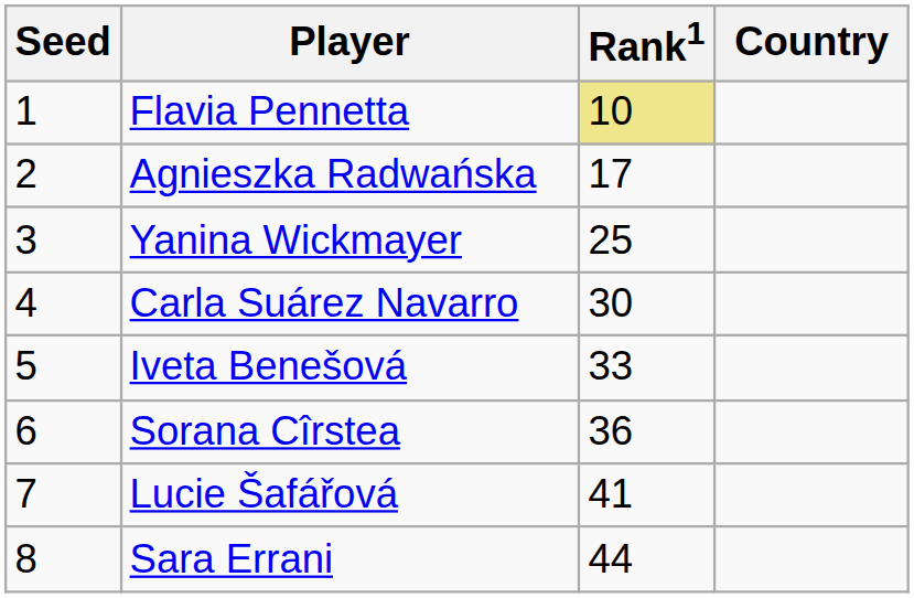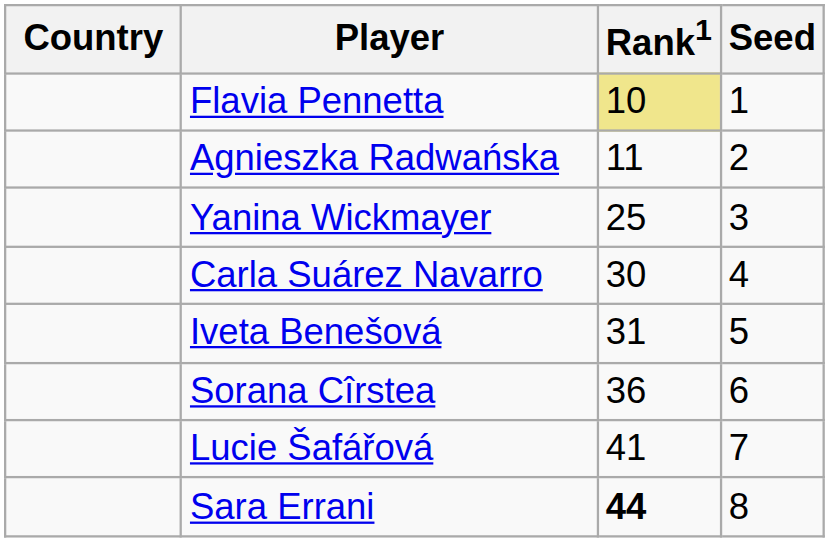 <table class="sortable wikitable">
 <tr>
-<th>Seed</th>
+<th width="70">Country</th>
 <th width="175">Player</th>
 <th>Rank<sup>1</sup></th>
-<th width="70">Country</th>
+<th>Seed</th>
 </tr>
 <tr>
-<td>1</td>
+<td></td>
 <td><a href='#'>Flavia Pennetta</a></td>
 <td style="background: khaki;">10</td>
-<td></td>
+<td>1</td>
 </tr>
 <tr>
+<td></td>
+<td><a href='#'>Agnieszka Radwańska</a></td>
+<td>11</td>
 <td>2</td>
-<td><a href='#'>Agnieszka Radwańska</a></td>
-<td>17</td>
-<td></td>
 </tr>
 <tr>
-<td>3</td>
+<td></td>
 <td><a href='#'>Yanina Wickmayer</a></td>
 <td>25</td>
-<td></td>
+<td>3</td>
 </tr>
 <tr>
-<td>4</td>
+<td></td>
 <td><a href='#'>Carla Suárez Navarro</a></td>
 <td>30</td>
-<td></td>
+<td>4</td>
 </tr>
 <tr>
+<td></td>
+<td><a href='#'>Iveta Benešová</a></td>
+<td>31</td>
 <td>5</td>
-<td><a href='#'>Iveta Benešová</a></td>
-<td>33</td>
-<td></td>
 </tr>
 <tr>
-<td>6</td>
+<td></td>
 <td><a href='#'>Sorana Cîrstea</a></td>
 <td>36</td>
-<td></td>
+<td>6</td>
 </tr>
 <tr>
-<td>7</td>
+<td></td>
 <td><a href='#'>Lucie Šafářová</a></td>
 <td>41</td>
-<td></td>
+<td>7</td>
 </tr>
 <tr>
+<td></td>
+<td><a href='#'>Sara Errani</a></td>
+<td><strong>44</strong></td>
 <td>8</td>
-<td><a href='#'>Sara Errani</a></td>
-<td>44</td>
-<td></td>
 </tr>
 </table>
